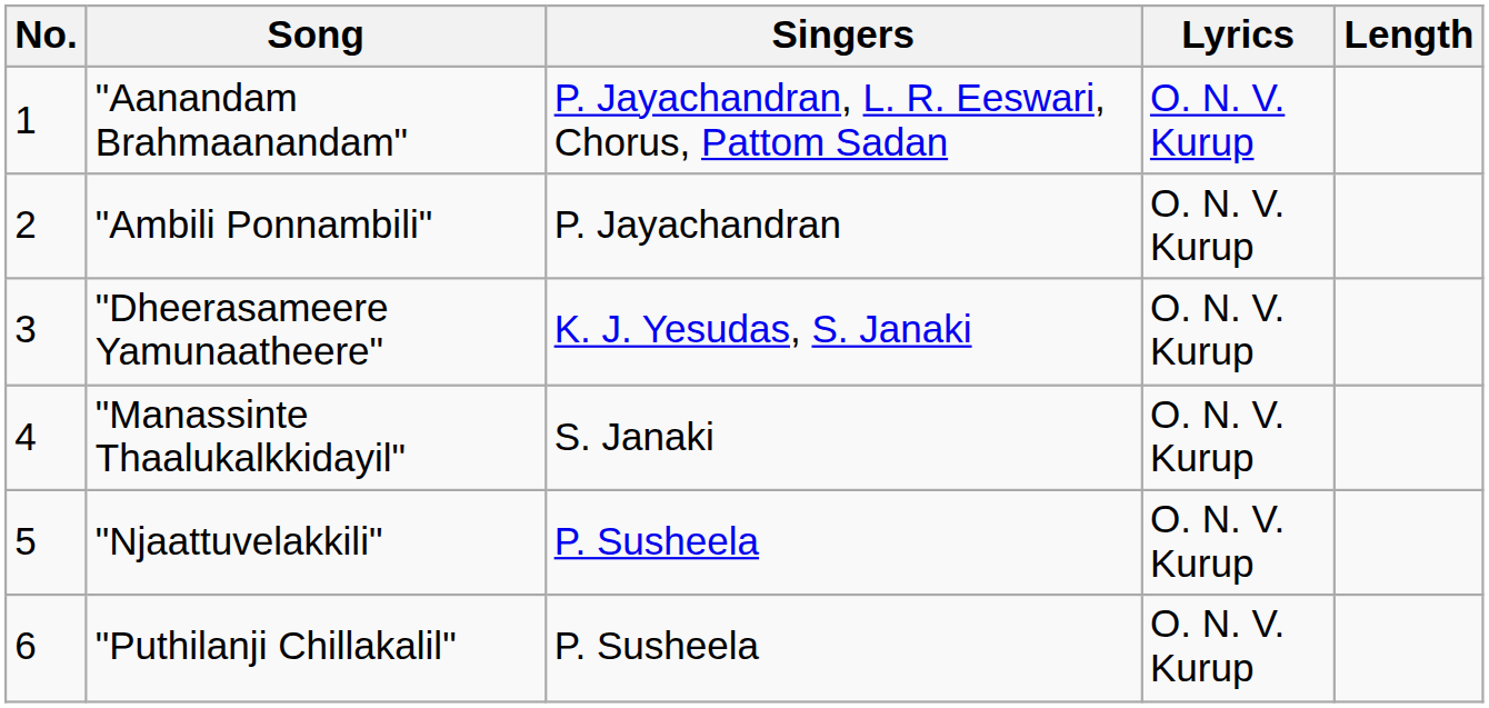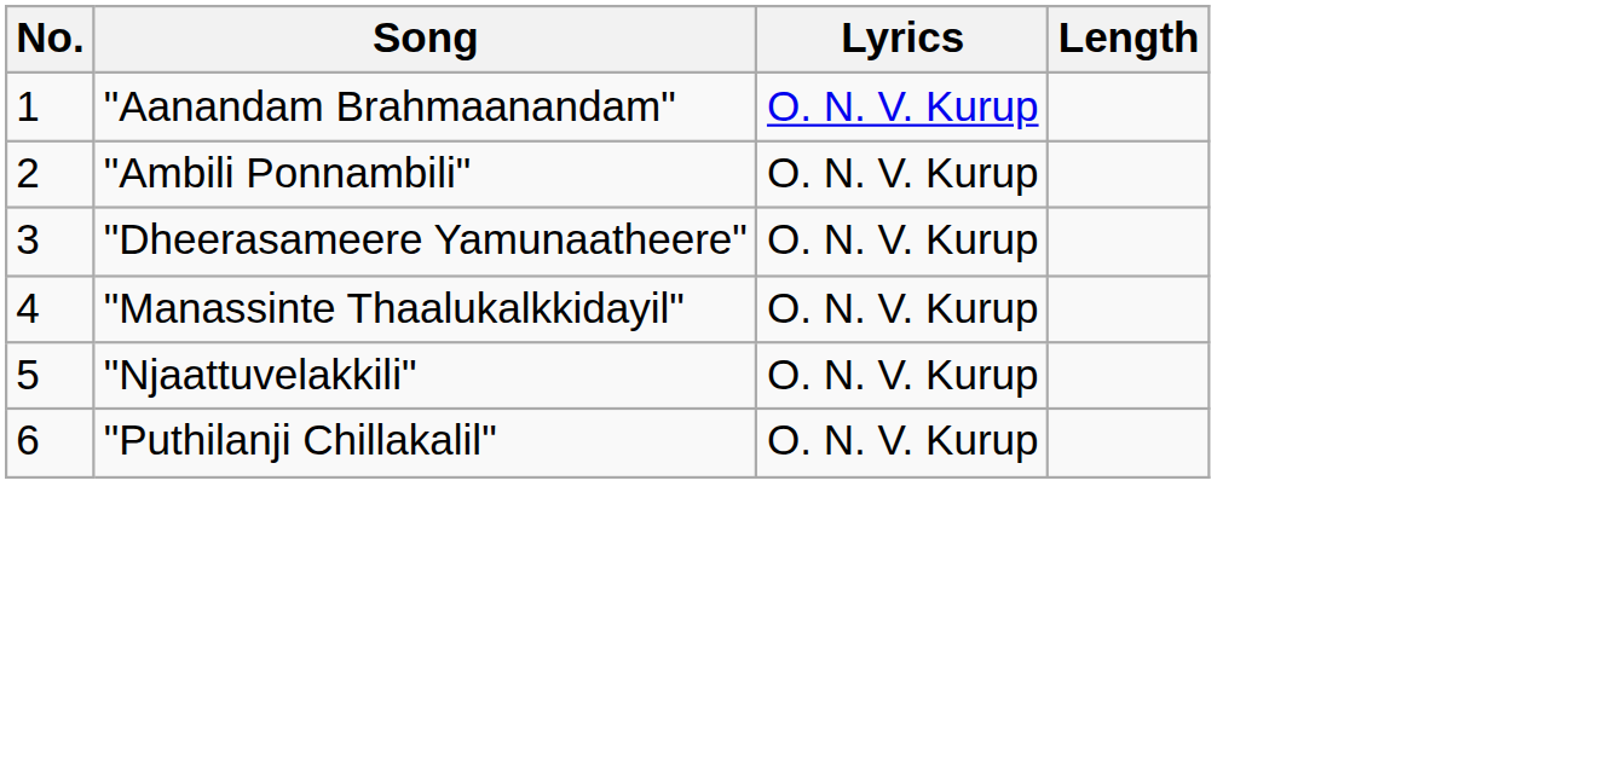 <table class="wikitable">
 <tr>
 <th>No.</th>
 <th>Song</th>
-<th>Singers</th>
 <th>Lyrics</th>
 <th>Length</th>
 </tr>
 <tr>
 <td>1</td>
 <td>"Aanandam Brahmaanandam"</td>
-<td><a href='#'>P. Jayachandran</a>, <a href='#'>L. R. Eeswari</a>, Chorus, <a href='#'>Pattom Sadan</a></td>
 <td><a href='#'>O. N. V. Kurup</a></td>
 <td></td>
 </tr>
 <tr>
 <td>2</td>
 <td>"Ambili Ponnambili"</td>
-<td>P. Jayachandran</td>
 <td>O. N. V. Kurup</td>
 <td></td>
 </tr>
 <tr>
 <td>3</td>
 <td>"Dheerasameere Yamunaatheere"</td>
-<td><a href='#'>K. J. Yesudas</a>, <a href='#'>S. Janaki</a></td>
 <td>O. N. V. Kurup</td>
 <td></td>
 </tr>
 <tr>
 <td>4</td>
 <td>"Manassinte Thaalukalkkidayil"</td>
-<td>S. Janaki</td>
 <td>O. N. V. Kurup</td>
 <td></td>
 </tr>
 <tr>
 <td>5</td>
 <td>"Njaattuvelakkili"</td>
-<td><a href='#'>P. Susheela</a></td>
 <td>O. N. V. Kurup</td>
 <td></td>
 </tr>
 <tr>
 <td>6</td>
 <td>"Puthilanji Chillakalil"</td>
-<td>P. Susheela</td>
 <td>O. N. V. Kurup</td>
 <td></td>
 </tr>
 </table>
